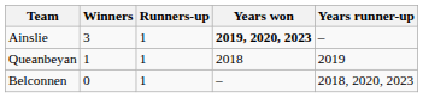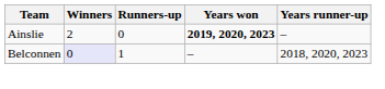 <table class="wikitable sortable">
 <tr>
 <th>Team</th>
 <th>Winners</th>
 <th>Runners-up</th>
 <th>Years won</th>
 <th>Years runner-up</th>
 </tr>
 <tr>
 <td> Ainslie</td>
-<td>3</td>
-<td>1</td>
+<td>2</td>
+<td>0</td>
 <td><strong>2019, 2020, 2023</strong></td>
 <td>–</td>
 </tr>
 <tr>
-<td>Queanbeyan</td>
-<td>1</td>
-<td>1</td>
-<td>2018</td>
-<td>2019</td>
-</tr>
-<tr>
 <td> Belconnen</td>
-<td>0</td>
+<td style="background: lavender;">0</td>
 <td>1</td>
 <td>–</td>
 <td>2018, 2020, 2023</td>
 </tr>
 </table>
